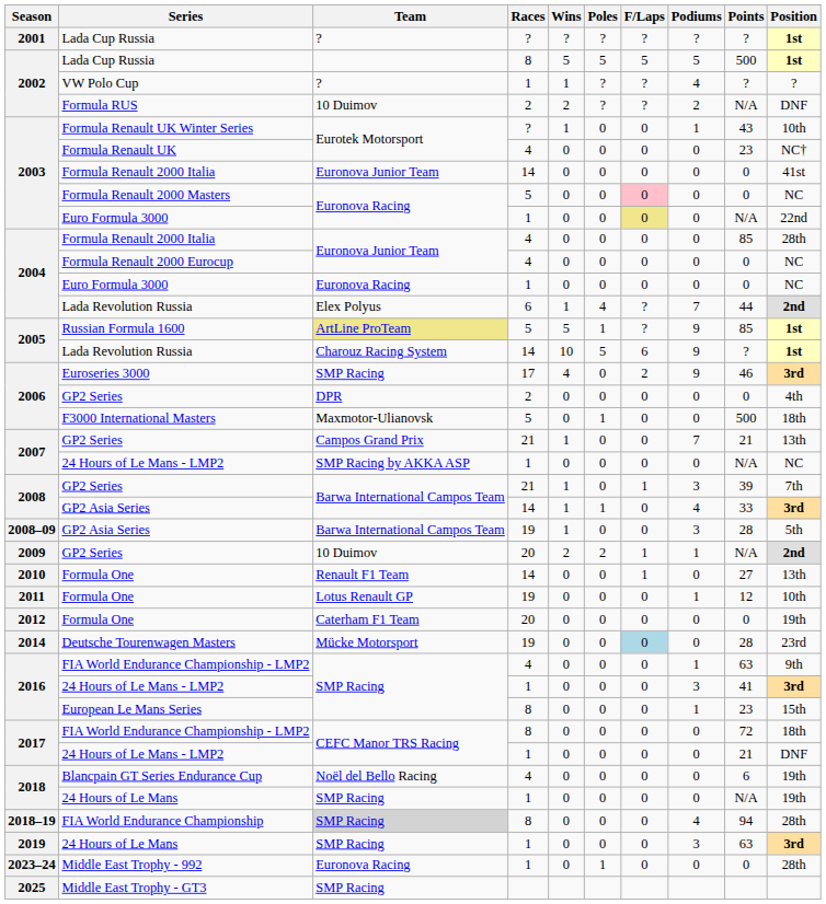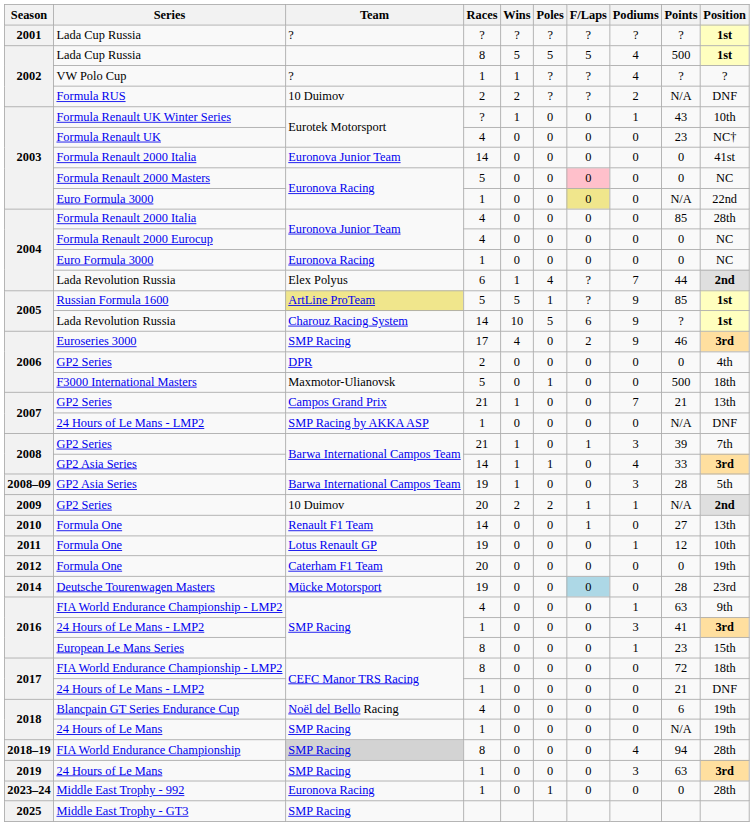 <table class="wikitable" style="font-size: 90%; text-align:center">
 <tr>
 <th>Season</th>
 <th>Series</th>
 <th>Team</th>
 <th>Races</th>
 <th>Wins</th>
 <th>Poles</th>
 <th>F/Laps</th>
 <th>Podiums</th>
 <th>Points</th>
 <th>Position</th>
 </tr>
 <tr>
 <th>2001</th>
 <td align=left>Lada Cup Russia</td>
 <td align=left>?</td>
 <td>?</td>
 <td>?</td>
 <td>?</td>
 <td>?</td>
 <td>?</td>
 <td>?</td>
 <td style="background:#FFFFBF;"><strong>1st</strong></td>
 </tr>
 <tr>
 <th rowspan=3>2002</th>
 <td align=left>Lada Cup Russia</td>
 <td align=left></td>
 <td>8</td>
 <td>5</td>
 <td>5</td>
 <td>5</td>
-<td>5</td>
+<td>4</td>
 <td>500</td>
 <td style="background:#FFFFBF;"><strong>1st</strong></td>
 </tr>
 <tr>
 <td align=left>VW Polo Cup</td>
 <td align=left>?</td>
 <td>1</td>
 <td>1</td>
 <td>?</td>
 <td>?</td>
 <td>4</td>
 <td>?</td>
 <td>?</td>
 </tr>
 <tr>
 <td align=left><a href='#'>Formula RUS</a></td>
 <td align=left>10 Duimov</td>
 <td>2</td>
 <td>2</td>
 <td>?</td>
 <td>?</td>
 <td>2</td>
 <td>N/A</td>
 <td>DNF</td>
 </tr>
 <tr>
 <th rowspan=5>2003</th>
 <td align=left><a href='#'>Formula Renault UK Winter Series</a></td>
 <td align=left rowspan=2>Eurotek Motorsport</td>
 <td>?</td>
 <td>1</td>
 <td>0</td>
 <td>0</td>
 <td>1</td>
 <td>43</td>
 <td>10th</td>
 </tr>
 <tr>
 <td align=left><a href='#'>Formula Renault UK</a></td>
 <td>4</td>
 <td>0</td>
 <td>0</td>
 <td>0</td>
 <td>0</td>
 <td>23</td>
 <td>NC†</td>
 </tr>
 <tr>
 <td align=left><a href='#'>Formula Renault 2000 Italia</a></td>
 <td align=left><a href='#'>Euronova Junior Team</a></td>
 <td>14</td>
 <td>0</td>
 <td>0</td>
 <td>0</td>
 <td>0</td>
 <td>0</td>
 <td>41st</td>
 </tr>
 <tr>
 <td align=left><a href='#'>Formula Renault 2000 Masters</a></td>
 <td align=left rowspan=2><a href='#'>Euronova Racing</a></td>
 <td>5</td>
 <td>0</td>
 <td>0</td>
 <td style="background: pink;">0</td>
 <td>0</td>
 <td>0</td>
 <td>NC</td>
 </tr>
 <tr>
 <td align=left><a href='#'>Euro Formula 3000</a></td>
 <td>1</td>
 <td>0</td>
 <td>0</td>
 <td style="background: khaki;">0</td>
 <td>0</td>
 <td>N/A</td>
 <td>22nd</td>
 </tr>
 <tr>
 <th rowspan=4>2004</th>
 <td align=left><a href='#'>Formula Renault 2000 Italia</a></td>
 <td align=left rowspan=2><a href='#'>Euronova Junior Team</a></td>
 <td>4</td>
 <td>0</td>
 <td>0</td>
 <td>0</td>
 <td>0</td>
 <td>85</td>
 <td>28th</td>
 </tr>
 <tr>
 <td align=left><a href='#'>Formula Renault 2000 Eurocup</a></td>
 <td>4</td>
 <td>0</td>
 <td>0</td>
 <td>0</td>
 <td>0</td>
 <td>0</td>
 <td>NC</td>
 </tr>
 <tr>
 <td align=left><a href='#'>Euro Formula 3000</a></td>
 <td align=left><a href='#'>Euronova Racing</a></td>
 <td>1</td>
 <td>0</td>
 <td>0</td>
 <td>0</td>
 <td>0</td>
 <td>0</td>
 <td>NC</td>
 </tr>
 <tr>
 <td align=left>Lada Revolution Russia</td>
 <td align=left>Elex Polyus</td>
 <td>6</td>
 <td>1</td>
 <td>4</td>
 <td>?</td>
 <td>7</td>
 <td>44</td>
 <td style="background:#DFDFDF;"><strong>2nd</strong></td>
 </tr>
 <tr>
 <th rowspan=2>2005</th>
 <td align=left><a href='#'>Russian Formula 1600</a></td>
 <td align=left style="background: khaki;"><a href='#'>ArtLine ProTeam</a></td>
 <td>5</td>
 <td>5</td>
 <td>1</td>
 <td>?</td>
 <td>9</td>
 <td>85</td>
 <td style="background:#FFFFBF;"><strong>1st</strong></td>
 </tr>
 <tr>
 <td align=left>Lada Revolution Russia</td>
 <td align=left><a href='#'>Charouz Racing System</a></td>
 <td>14</td>
 <td>10</td>
 <td>5</td>
 <td>6</td>
 <td>9</td>
 <td>?</td>
 <td style="background:#FFFFBF;"><strong>1st</strong></td>
 </tr>
 <tr>
 <th rowspan=3>2006</th>
 <td align=left><a href='#'>Euroseries 3000</a></td>
 <td style="text-align:left;"><a href='#'>SMP Racing</a></td>
 <td>17</td>
 <td>4</td>
 <td>0</td>
 <td>2</td>
 <td>9</td>
 <td>46</td>
 <td style="background:#FFDF9F;"><strong>3rd</strong></td>
 </tr>
 <tr>
 <td align=left><a href='#'>GP2 Series</a></td>
 <td align=left><a href='#'>DPR</a></td>
 <td>2</td>
 <td>0</td>
 <td>0</td>
 <td>0</td>
 <td>0</td>
 <td>0</td>
 <td>4th</td>
 </tr>
 <tr>
 <td align=left><a href='#'>F3000 International Masters</a></td>
 <td align=left>Maxmotor-Ulianovsk</td>
 <td>5</td>
 <td>0</td>
 <td>1</td>
 <td>0</td>
 <td>0</td>
 <td>500</td>
 <td>18th</td>
 </tr>
 <tr>
 <th rowspan=2>2007</th>
 <td align=left><a href='#'>GP2 Series</a></td>
 <td align=left><a href='#'>Campos Grand Prix</a></td>
 <td>21</td>
 <td>1</td>
 <td>0</td>
 <td>0</td>
 <td>7</td>
 <td>21</td>
 <td>13th</td>
 </tr>
 <tr>
 <td align=left><a href='#'>24 Hours of Le Mans - LMP2</a></td>
 <td align=left><a href='#'>SMP Racing by AKKA ASP</a></td>
 <td>1</td>
 <td>0</td>
 <td>0</td>
 <td>0</td>
 <td>0</td>
 <td>N/A</td>
-<td>NC</td>
+<td>DNF</td>
 </tr>
 <tr>
 <th rowspan=2>2008</th>
 <td align=left><a href='#'>GP2 Series</a></td>
 <td align=left rowspan=2><a href='#'>Barwa International Campos Team</a></td>
 <td>21</td>
 <td>1</td>
 <td>0</td>
 <td>1</td>
 <td>3</td>
 <td>39</td>
 <td>7th</td>
 </tr>
 <tr>
 <td align=left><a href='#'>GP2 Asia Series</a></td>
 <td>14</td>
 <td>1</td>
 <td>1</td>
 <td>0</td>
 <td>4</td>
 <td>33</td>
 <td style="background:#FFDF9F;"><strong>3rd</strong></td>
 </tr>
 <tr>
 <th>2008–09</th>
 <td align=left><a href='#'>GP2 Asia Series</a></td>
 <td align=left><a href='#'>Barwa International Campos Team</a></td>
 <td>19</td>
 <td>1</td>
 <td>0</td>
 <td>0</td>
 <td>3</td>
 <td>28</td>
 <td>5th</td>
 </tr>
 <tr>
 <th>2009</th>
 <td align=left><a href='#'>GP2 Series</a></td>
 <td align=left>10 Duimov</td>
 <td>20</td>
 <td>2</td>
 <td>2</td>
 <td>1</td>
 <td>1</td>
 <td>N/A</td>
 <td style="background:#DFDFDF;"><strong>2nd</strong></td>
 </tr>
 <tr>
 <th>2010</th>
 <td align=left><a href='#'>Formula One</a></td>
 <td align=left><a href='#'>Renault F1 Team</a></td>
 <td>14</td>
 <td>0</td>
 <td>0</td>
 <td>1</td>
 <td>0</td>
 <td>27</td>
 <td>13th</td>
 </tr>
 <tr>
 <th>2011</th>
 <td align=left><a href='#'>Formula One</a></td>
 <td align=left><a href='#'>Lotus Renault GP</a></td>
 <td>19</td>
 <td>0</td>
 <td>0</td>
 <td>0</td>
 <td>1</td>
 <td>12</td>
 <td>10th</td>
 </tr>
 <tr>
 <th>2012</th>
 <td align=left><a href='#'>Formula One</a></td>
 <td align=left><a href='#'>Caterham F1 Team</a></td>
 <td>20</td>
 <td>0</td>
 <td>0</td>
 <td>0</td>
 <td>0</td>
 <td>0</td>
 <td>19th</td>
 </tr>
 <tr>
 <th>2014</th>
 <td align="left"><a href='#'>Deutsche Tourenwagen Masters</a></td>
 <td align="left"><a href='#'>Mücke Motorsport</a></td>
 <td>19</td>
 <td>0</td>
 <td>0</td>
 <td style="background: lightblue;">0</td>
 <td>0</td>
 <td>28</td>
 <td>23rd</td>
 </tr>
 <tr>
 <th rowspan=3>2016</th>
 <td align="left"><a href='#'>FIA World Endurance Championship - LMP2</a></td>
 <td align="left" rowspan=3><a href='#'>SMP Racing</a></td>
 <td>4</td>
 <td>0</td>
 <td>0</td>
 <td>0</td>
 <td>1</td>
 <td>63</td>
 <td>9th</td>
 </tr>
 <tr>
 <td align="left"><a href='#'>24 Hours of Le Mans - LMP2</a></td>
 <td>1</td>
 <td>0</td>
 <td>0</td>
 <td>0</td>
 <td>3</td>
 <td>41</td>
 <td style="background:#FFDF9F;"><strong>3rd</strong></td>
 </tr>
 <tr>
 <td align="left"><a href='#'>European Le Mans Series</a></td>
 <td>8</td>
 <td>0</td>
 <td>0</td>
 <td>0</td>
 <td>1</td>
 <td>23</td>
 <td>15th</td>
 </tr>
 <tr>
 <th rowspan=2>2017</th>
 <td align=left><a href='#'>FIA World Endurance Championship - LMP2</a></td>
 <td align=left rowspan=2><a href='#'>CEFC Manor TRS Racing</a></td>
 <td>8</td>
 <td>0</td>
 <td>0</td>
 <td>0</td>
 <td>0</td>
 <td>72</td>
 <td>18th</td>
 </tr>
 <tr>
 <td align=left><a href='#'>24 Hours of Le Mans - LMP2</a></td>
 <td>1</td>
 <td>0</td>
 <td>0</td>
 <td>0</td>
 <td>0</td>
 <td>21</td>
 <td>DNF</td>
 </tr>
 <tr>
 <th rowspan=2>2018</th>
 <td align=left><a href='#'>Blancpain GT Series Endurance Cup</a></td>
 <td align=left><a href='#'>Noël del Bello</a> Racing</td>
 <td>4</td>
 <td>0</td>
 <td>0</td>
 <td>0</td>
 <td>0</td>
 <td>6</td>
 <td>19th</td>
 </tr>
 <tr>
 <td align=left><a href='#'>24 Hours of Le Mans</a></td>
 <td align=left><a href='#'>SMP Racing</a></td>
 <td>1</td>
 <td>0</td>
 <td>0</td>
 <td>0</td>
 <td>0</td>
 <td>N/A</td>
 <td>19th</td>
 </tr>
 <tr>
 <th>2018–19</th>
 <td align=left><a href='#'>FIA World Endurance Championship</a></td>
 <td align=left style="background: lightgrey;"><a href='#'>SMP Racing</a></td>
 <td>8</td>
 <td>0</td>
 <td>0</td>
 <td>0</td>
 <td>4</td>
 <td>94</td>
 <td>28th</td>
 </tr>
 <tr>
 <th>2019</th>
 <td align=left><a href='#'>24 Hours of Le Mans</a></td>
 <td align=left><a href='#'>SMP Racing</a></td>
 <td>1</td>
 <td>0</td>
 <td>0</td>
 <td>0</td>
 <td>3</td>
 <td>63</td>
 <td style="background:#FFDF9F;"><strong>3rd</strong></td>
 </tr>
 <tr>
 <th>2023–24</th>
 <td style="text-align:left;"><a href='#'>Middle East Trophy - 992</a></td>
 <td align=left><a href='#'>Euronova Racing</a></td>
 <td>1</td>
 <td>0</td>
 <td>1</td>
 <td>0</td>
 <td>0</td>
 <td>0</td>
 <td>28th</td>
 </tr>
 <tr>
 <th>2025</th>
 <td align=left><a href='#'>Middle East Trophy - GT3</a></td>
 <td align=left><a href='#'>SMP Racing</a></td>
 <td></td>
 <td></td>
 <td></td>
 <td></td>
 <td></td>
 <td></td>
 <td></td>
 </tr>
 </table>
